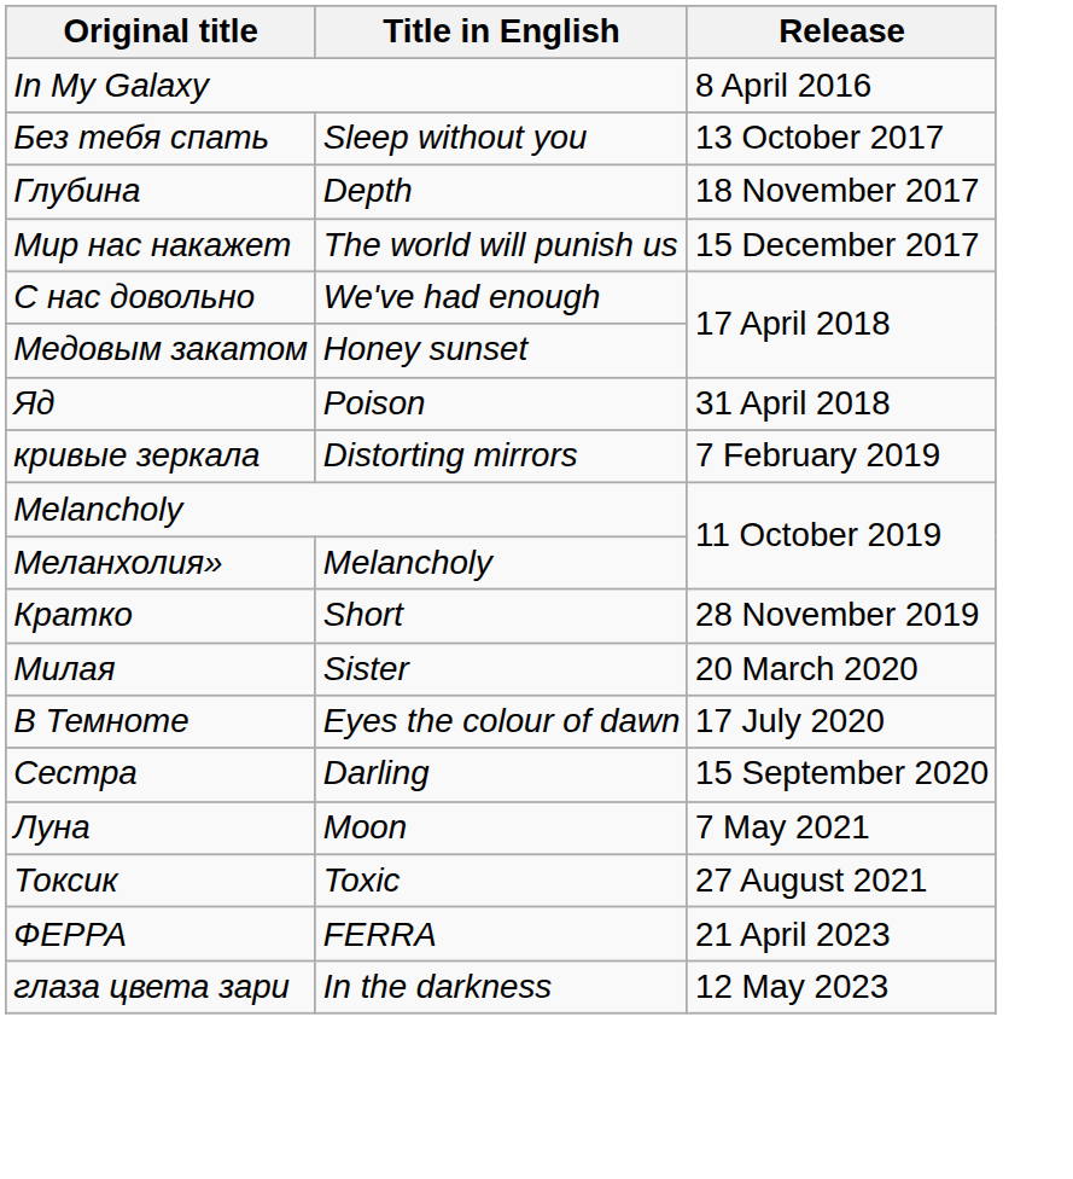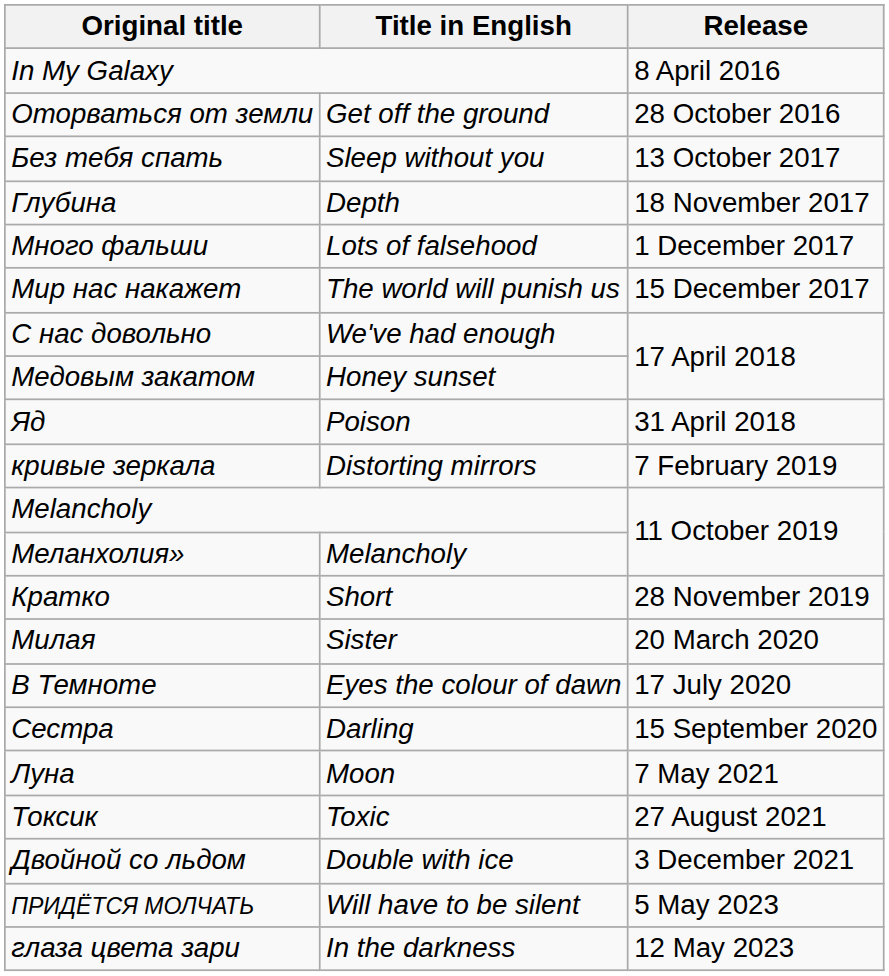 <table class="wikitable">
 <tr>
 <th>Original title</th>
 <th>Title in English</th>
 <th>Release</th>
 </tr>
 <tr>
 <td colspan="2"><em>In My Galaxy</em></td>
 <td>8 April 2016</td>
 </tr>
 <tr>
+<td><em>Оторваться от земли</em></td>
+<td><em>Get off the ground</em></td>
+<td>28 October 2016</td>
+</tr>
+<tr>
 <td><em>Без тебя спать</em></td>
 <td><em>Sleep without you</em></td>
 <td>13 October 2017</td>
 </tr>
 <tr>
 <td><em>Глубина</em></td>
 <td><em>Depth</em></td>
 <td>18 November 2017</td>
+</tr>
+<tr>
+<td><em>Много фальши</em></td>
+<td><em>Lots of falsehood</em></td>
+<td>1 December 2017</td>
 </tr>
 <tr>
 <td><em>Мир нас накажет</em></td>
 <td><em>The world will punish us</em></td>
 <td>15 December 2017</td>
 </tr>
 <tr>
 <td><em>С нас довольно</em></td>
 <td><em>We've had enough</em></td>
 <td rowspan="2">17 April 2018</td>
 </tr>
 <tr>
 <td><em>Медовым закатом</em></td>
 <td><em>Honey sunset</em></td>
 </tr>
 <tr>
 <td><em>Яд</em></td>
 <td><em>Poison</em></td>
 <td>31 April 2018</td>
 </tr>
 <tr>
 <td><em>кривые зеркала</em></td>
 <td><em>Distorting mirrors</em></td>
 <td>7 February 2019</td>
 </tr>
 <tr>
 <td colspan="2"><em>Melancholy</em></td>
 <td rowspan="2">11 October 2019</td>
 </tr>
 <tr>
 <td><em>Меланхолия»</em></td>
 <td><em>Melancholy</em></td>
 </tr>
 <tr>
 <td><em>Кратко</em></td>
 <td><em>Short</em></td>
 <td>28 November 2019</td>
 </tr>
 <tr>
 <td><em>Милая</em></td>
 <td><em>Sister</em></td>
 <td>20 March 2020</td>
 </tr>
 <tr>
 <td><em>В Темноте</em></td>
 <td><em>Eyes the colour of dawn</em></td>
 <td>17 July 2020</td>
 </tr>
 <tr>
 <td><em>Сестра</em></td>
 <td><em>Darling</em></td>
 <td>15 September 2020</td>
 </tr>
 <tr>
 <td><em>Луна</em></td>
 <td><em>Moon</em></td>
 <td>7 May 2021</td>
 </tr>
 <tr>
 <td><em>Токсик</em></td>
 <td><em>Toxic</em></td>
 <td>27 August 2021</td>
 </tr>
 <tr>
-<td><em>ФЕРРА</em></td>
-<td><em>FERRA</em></td>
-<td>21 April 2023</td>
+<td><em>Двойной со льдом</em></td>
+<td><em>Double with ice</em></td>
+<td>3 December 2021</td>
+</tr>
+<tr>
+<td><small><em>ПРИДЁТСЯ МОЛЧАТЬ</em></small></td>
+<td><em>Will have to be silent</em></td>
+<td>5 May 2023</td>
 </tr>
 <tr>
 <td><em>глаза цвета зари</em></td>
 <td><em>In the darkness</em></td>
 <td>12 May 2023</td>
 </tr>
 </table>
